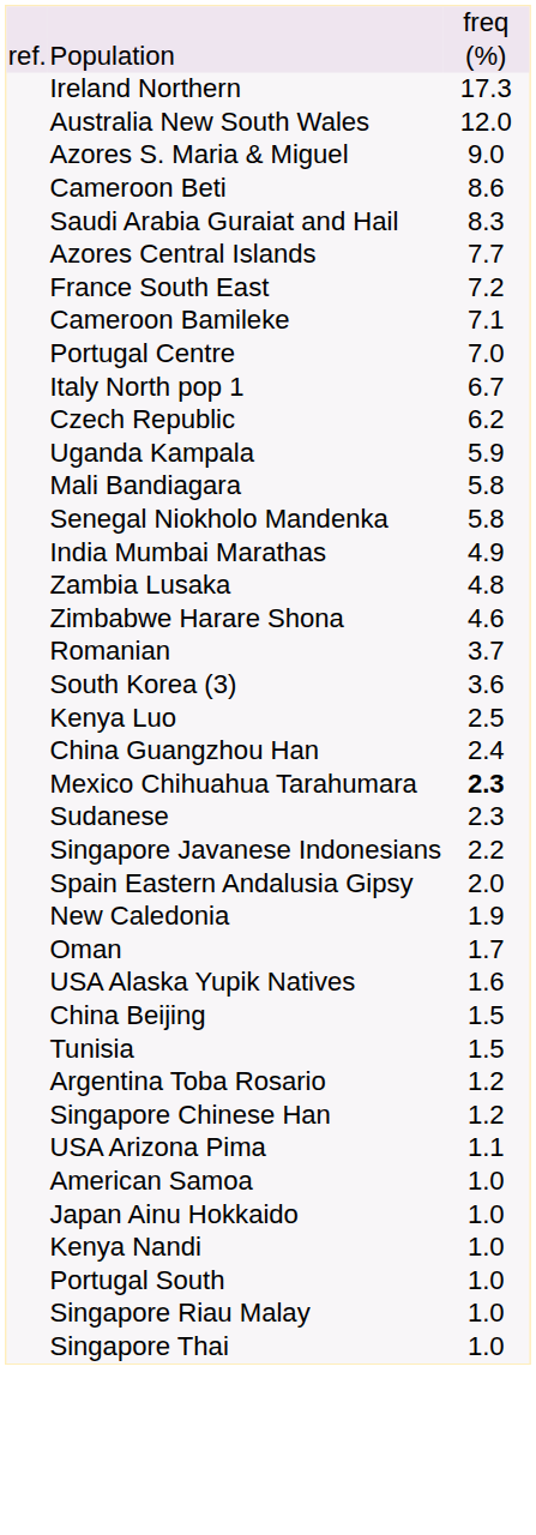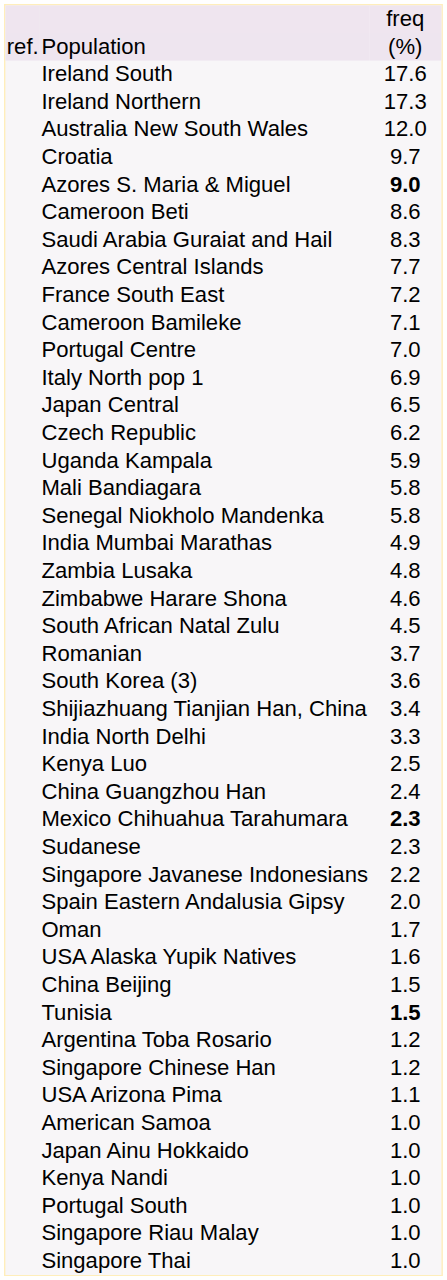 <table border="0" cellspacing="0" cellpadding="1" align="left" style="text-align:center; margin-right: 3em;  border:1px #ffeebb solid; background:#f8f6f8; ">
 <tr style="background:#efe5ef">
 <td></td>
 <td></td>
 <td>freq</td>
 </tr>
 <tr style="background:#eee5ef">
 <td>ref.</td>
 <td align="left">Population</td>
 <td style="width:50px">(%)</td>
 </tr>
 <tr>
 <td></td>
+<td align="left">Ireland South</td>
+<td>17.6</td>
+</tr>
+<tr>
+<td></td>
 <td align="left">Ireland Northern</td>
 <td>17.3</td>
 </tr>
 <tr>
 <td></td>
 <td align="left">Australia New South Wales</td>
 <td>12.0</td>
 </tr>
 <tr>
 <td></td>
+<td align="left">Croatia</td>
+<td>9.7</td>
+</tr>
+<tr>
+<td></td>
 <td align="left">Azores S. Maria & Miguel</td>
-<td>9.0</td>
+<td><strong>9.0</strong></td>
 </tr>
 <tr>
 <td></td>
 <td align="left">Cameroon Beti</td>
 <td>8.6</td>
 </tr>
 <tr>
 <td></td>
 <td align="left">Saudi Arabia Guraiat and Hail</td>
 <td>8.3</td>
 </tr>
 <tr>
 <td></td>
 <td align="left">Azores Central Islands</td>
 <td>7.7</td>
 </tr>
 <tr>
 <td></td>
 <td align="left">France South East</td>
 <td>7.2</td>
 </tr>
 <tr>
 <td></td>
 <td align="left">Cameroon Bamileke</td>
 <td>7.1</td>
 </tr>
 <tr>
 <td></td>
 <td align="left">Portugal Centre</td>
 <td>7.0</td>
 </tr>
 <tr>
 <td></td>
 <td align="left">Italy North pop 1</td>
-<td>6.7</td>
+<td>6.9</td>
+</tr>
+<tr>
+<td></td>
+<td align="left">Japan Central</td>
+<td>6.5</td>
 </tr>
 <tr>
 <td></td>
 <td align="left">Czech Republic</td>
 <td>6.2</td>
 </tr>
 <tr>
 <td></td>
 <td align="left">Uganda Kampala</td>
 <td>5.9</td>
 </tr>
 <tr>
 <td></td>
 <td align="left">Mali Bandiagara</td>
 <td>5.8</td>
 </tr>
 <tr>
 <td></td>
 <td align="left">Senegal Niokholo Mandenka</td>
 <td>5.8</td>
 </tr>
 <tr>
 <td></td>
 <td align="left">India Mumbai Marathas</td>
 <td>4.9</td>
 </tr>
 <tr>
 <td></td>
 <td align="left">Zambia Lusaka</td>
 <td>4.8</td>
 </tr>
 <tr>
 <td></td>
 <td align="left">Zimbabwe Harare Shona</td>
 <td>4.6</td>
 </tr>
 <tr>
 <td></td>
+<td align="left">South African Natal Zulu</td>
+<td>4.5</td>
+</tr>
+<tr>
+<td></td>
 <td align="left">Romanian</td>
 <td>3.7</td>
 </tr>
 <tr>
 <td></td>
 <td align="left">South Korea (3)</td>
 <td>3.6</td>
+</tr>
+<tr>
+<td></td>
+<td align="left">Shijiazhuang Tianjian Han, China</td>
+<td>3.4</td>
+</tr>
+<tr>
+<td></td>
+<td align="left">India North Delhi</td>
+<td>3.3</td>
 </tr>
 <tr>
 <td></td>
 <td align="left">Kenya Luo</td>
 <td>2.5</td>
 </tr>
 <tr>
 <td></td>
 <td align="left">China Guangzhou Han</td>
 <td>2.4</td>
 </tr>
 <tr>
 <td></td>
 <td align="left">Mexico Chihuahua Tarahumara</td>
 <td><strong>2.3</strong></td>
 </tr>
 <tr>
 <td></td>
 <td align="left">Sudanese</td>
 <td>2.3</td>
 </tr>
 <tr>
 <td></td>
 <td align="left">Singapore Javanese Indonesians</td>
 <td>2.2</td>
 </tr>
 <tr>
 <td></td>
 <td align="left">Spain Eastern Andalusia Gipsy</td>
 <td>2.0</td>
 </tr>
 <tr>
 <td></td>
-<td align="left">New Caledonia</td>
-<td>1.9</td>
-</tr>
-<tr>
-<td></td>
 <td align="left">Oman</td>
 <td>1.7</td>
 </tr>
 <tr>
 <td></td>
 <td align="left">USA Alaska Yupik Natives</td>
 <td>1.6</td>
 </tr>
 <tr>
 <td></td>
 <td align="left">China Beijing</td>
 <td>1.5</td>
 </tr>
 <tr>
 <td></td>
 <td align="left">Tunisia</td>
-<td>1.5</td>
+<td><strong>1.5</strong></td>
 </tr>
 <tr>
 <td></td>
 <td align="left">Argentina Toba Rosario</td>
 <td>1.2</td>
 </tr>
 <tr>
 <td></td>
 <td align="left">Singapore Chinese Han</td>
 <td>1.2</td>
 </tr>
 <tr>
 <td></td>
 <td align="left">USA Arizona Pima</td>
 <td>1.1</td>
 </tr>
 <tr>
 <td></td>
 <td align="left">American Samoa</td>
 <td>1.0</td>
 </tr>
 <tr>
 <td></td>
 <td align="left">Japan Ainu Hokkaido</td>
 <td>1.0</td>
 </tr>
 <tr>
 <td></td>
 <td align="left">Kenya Nandi</td>
 <td>1.0</td>
 </tr>
 <tr>
 <td></td>
 <td align="left">Portugal South</td>
 <td>1.0</td>
 </tr>
 <tr>
 <td></td>
 <td align="left">Singapore Riau Malay</td>
 <td>1.0</td>
 </tr>
 <tr>
 <td></td>
 <td align="left">Singapore Thai</td>
 <td>1.0</td>
 </tr>
 </table>
